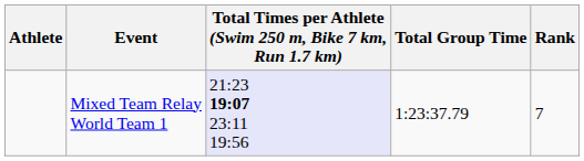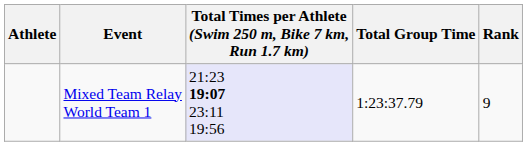 <table class="wikitable" border="1" style="">
 <tr>
 <th>Athlete</th>
 <th>Event</th>
 <th>Total Times per Athlete <br> <em>(Swim 250 m, Bike 7 km, <br> Run 1.7 km)</em></th>
 <th>Total Group Time</th>
 <th>Rank</th>
 </tr>
 <tr>
 <td><br><strong></strong><br><br></td>
 <td><a href='#'>Mixed Team Relay <br> World Team 1</a></td>
 <td style="background: lavender;">21:23<br><strong>19:07</strong><br>23:11<br>19:56</td>
 <td>1:23:37.79</td>
-<td>7</td>
+<td>9</td>
 </tr>
 </table>
